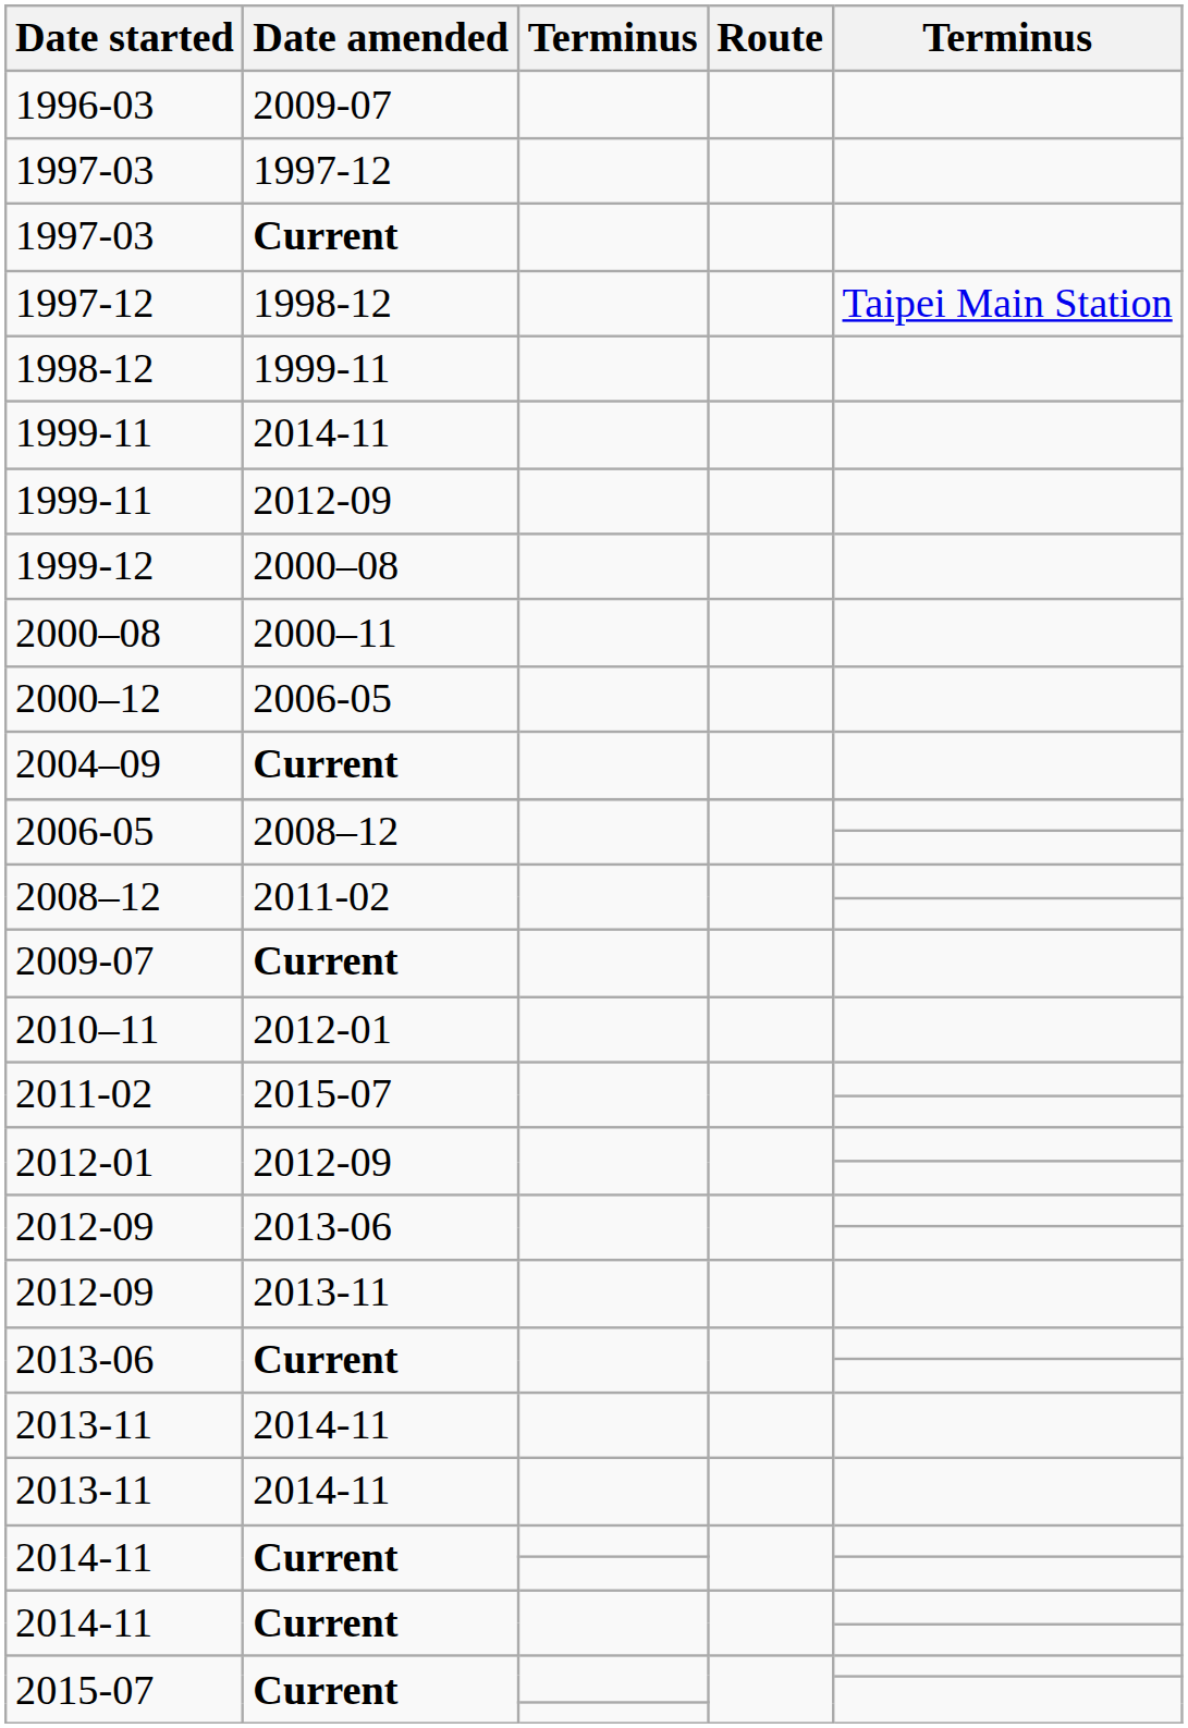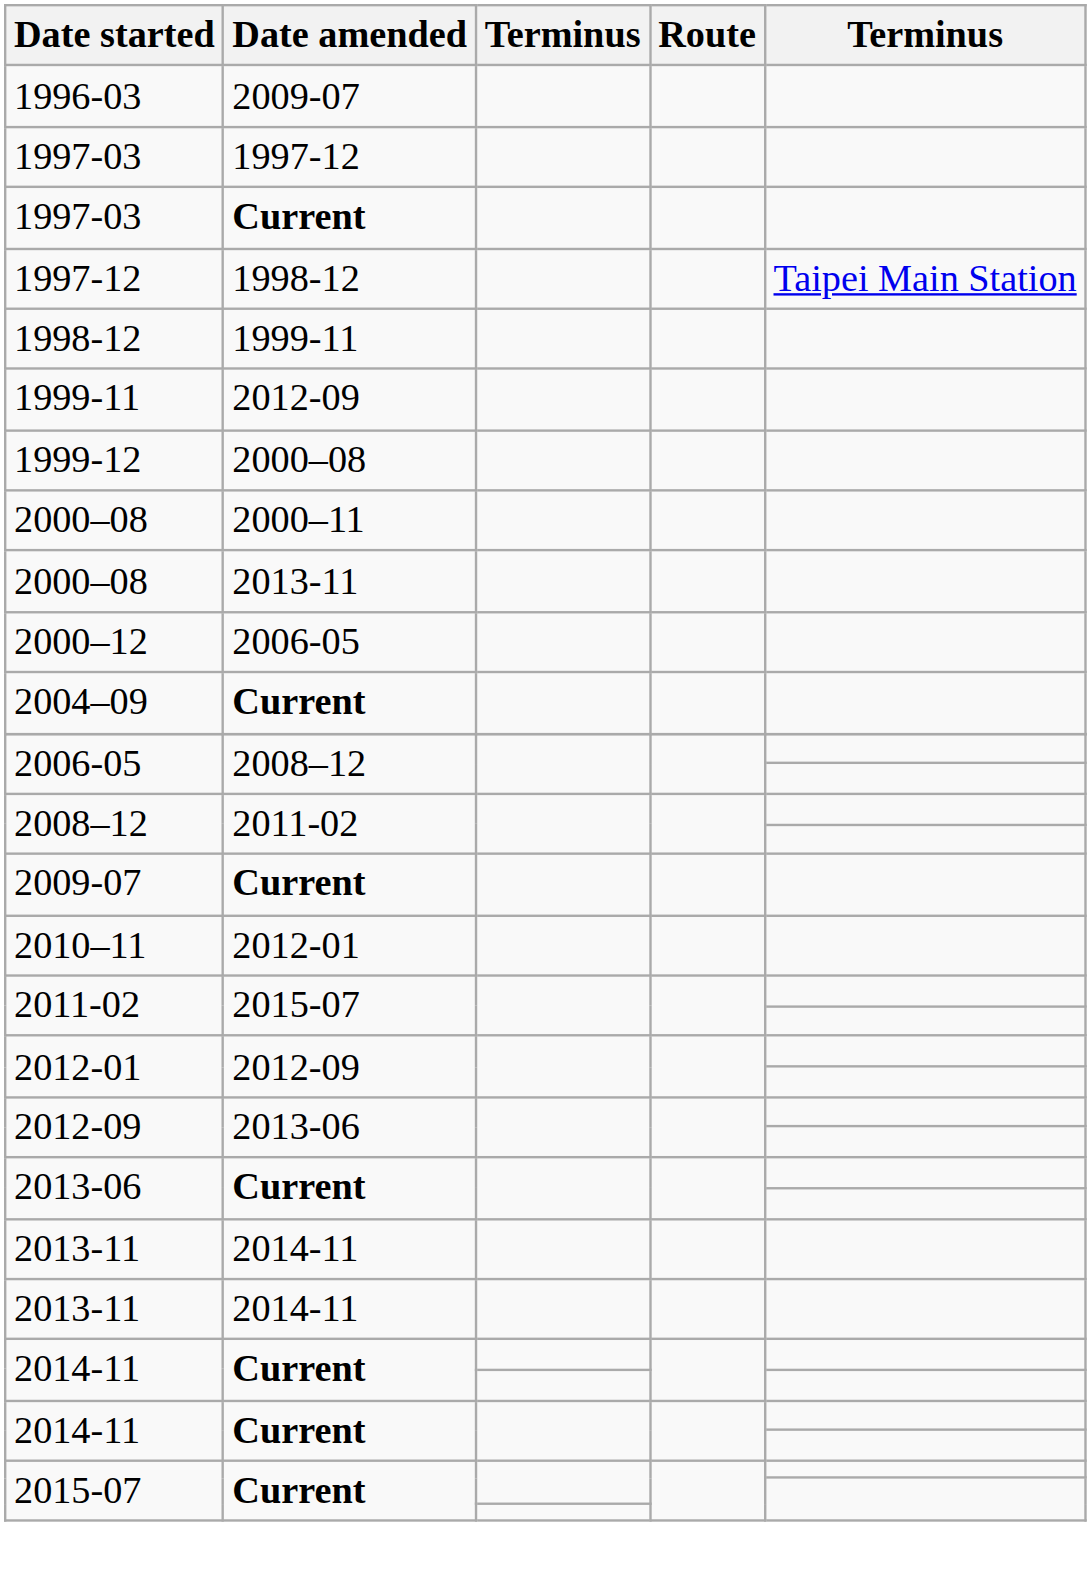 <table class="wikitable">
 <tr>
 <th>Date started</th>
 <th>Date amended</th>
 <th>Terminus</th>
 <th>Route</th>
 <th>Terminus</th>
 </tr>
 <tr>
 <td>1996-03</td>
 <td>2009-07</td>
 <td></td>
 <td></td>
 <td></td>
 </tr>
 <tr>
 <td>1997-03</td>
 <td>1997-12</td>
 <td></td>
 <td></td>
 <td></td>
 </tr>
 <tr>
 <td>1997-03</td>
 <td><strong>Current</strong></td>
 <td></td>
 <td></td>
 <td></td>
 </tr>
 <tr>
 <td>1997-12</td>
 <td>1998-12</td>
 <td></td>
 <td></td>
 <td><a href='#'>Taipei Main Station</a></td>
 </tr>
 <tr>
 <td>1998-12</td>
 <td>1999-11</td>
 <td></td>
 <td>  </td>
 <td></td>
 </tr>
 <tr>
 <td>1999-11</td>
-<td>2014-11</td>
-<td></td>
-<td> </td>
-<td></td>
-</tr>
-<tr>
-<td>1999-11</td>
 <td>2012-09</td>
 <td></td>
 <td>  </td>
 <td></td>
 </tr>
 <tr>
 <td>1999-12</td>
 <td>2000–08</td>
 <td></td>
 <td></td>
 <td></td>
 </tr>
 <tr>
 <td>2000–08</td>
 <td>2000–11</td>
+<td></td>
+<td></td>
+<td></td>
+</tr>
+<tr>
+<td>2000–08</td>
+<td>2013-11</td>
 <td></td>
 <td></td>
 <td></td>
 </tr>
 <tr>
 <td>2000–12</td>
 <td>2006-05</td>
 <td></td>
 <td></td>
 <td></td>
 </tr>
 <tr>
 <td>2004–09</td>
 <td><strong>Current</strong></td>
 <td></td>
 <td></td>
 <td></td>
 </tr>
 <tr>
 </tr>
 <tr>
 <td rowspan="2">2006-05</td>
 <td rowspan="2">2008–12</td>
 <td rowspan="2"></td>
 <td rowspan="2"></td>
 <td></td>
 </tr>
 <tr>
 <td></td>
 </tr>
 <tr>
 <td rowspan="2">2008–12</td>
 <td rowspan="2">2011-02</td>
 <td rowspan="2"></td>
 <td rowspan="2"></td>
 <td></td>
 </tr>
 <tr>
 <td></td>
 </tr>
 <tr>
 <td>2009-07</td>
 <td><strong>Current</strong></td>
 <td></td>
 <td></td>
 <td></td>
 </tr>
 <tr>
 <td>2010–11</td>
 <td>2012-01</td>
 <td></td>
 <td></td>
 <td></td>
 </tr>
 <tr>
 <td rowspan="2">2011-02</td>
 <td rowspan="2">2015-07</td>
 <td rowspan="2"></td>
 <td rowspan="2"></td>
 <td></td>
 </tr>
 <tr>
 <td></td>
 </tr>
 <tr>
 <td rowspan="2">2012-01</td>
 <td rowspan="2">2012-09</td>
 <td rowspan="2"></td>
 <td rowspan="2"></td>
 <td></td>
 </tr>
 <tr>
 <td></td>
 </tr>
 <tr>
 <td rowspan="2">2012-09</td>
 <td rowspan="2">2013-06</td>
 <td rowspan="2"></td>
 <td rowspan="2"></td>
 <td></td>
 </tr>
 <tr>
 <td></td>
 </tr>
 <tr>
-<td>2012-09</td>
-<td>2013-11</td>
-<td></td>
-<td> </td>
-<td></td>
-</tr>
-<tr>
 <td rowspan="2">2013-06</td>
 <td rowspan="2"><strong>Current</strong></td>
 <td rowspan="2"></td>
 <td rowspan="2"></td>
 <td></td>
 </tr>
 <tr>
 <td></td>
 </tr>
 <tr>
 <td>2013-11</td>
 <td>2014-11</td>
 <td></td>
 <td></td>
 <td></td>
 </tr>
 <tr>
 <td>2013-11</td>
 <td>2014-11</td>
 <td></td>
 <td></td>
 <td></td>
 </tr>
 <tr>
 <td rowspan="2">2014-11</td>
 <td rowspan="2"><strong>Current</strong></td>
 <td></td>
 <td rowspan="2"></td>
 <td></td>
 </tr>
 <tr>
 <td></td>
 <td></td>
 </tr>
 <tr>
 <td rowspan="2">2014-11</td>
 <td rowspan="2"><strong>Current</strong></td>
 <td rowspan="2"></td>
 <td rowspan="2"></td>
 <td></td>
 </tr>
 <tr>
 <td></td>
 </tr>
 <tr>
 <td rowspan="3">2015-07</td>
 <td rowspan="3"><strong>Current</strong></td>
 <td rowspan="2"></td>
 <td rowspan="3"></td>
 <td></td>
 </tr>
 <tr>
 <td rowspan="2"></td>
 </tr>
 <tr>
 <td></td>
 </tr>
 </table>
